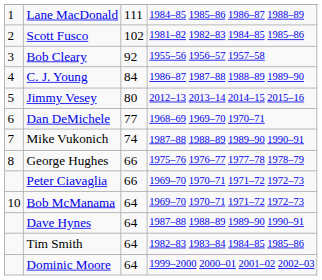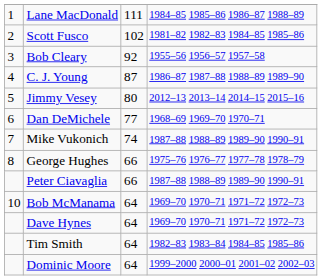 <table class="wikitable">
 <tr>
 </tr>
 <tr>
 <td>1</td>
 <td><a href='#'>Lane MacDonald</a></td>
 <td>111</td>
 <td style="font-size:80%;"><a href='#'>1984–85</a> <a href='#'>1985–86</a> <a href='#'>1986–87</a> <a href='#'>1988–89</a></td>
 </tr>
 <tr>
 <td>2</td>
 <td><a href='#'>Scott Fusco</a></td>
 <td>102</td>
 <td style="font-size:80%;"><a href='#'>1981–82</a> <a href='#'>1982–83</a> <a href='#'>1984–85</a> <a href='#'>1985–86</a></td>
 </tr>
 <tr>
 <td>3</td>
 <td><a href='#'>Bob Cleary</a></td>
 <td>92</td>
 <td style="font-size:80%;"><a href='#'>1955–56</a> <a href='#'>1956–57</a> <a href='#'>1957–58</a></td>
 </tr>
 <tr>
 <td>4</td>
 <td><a href='#'>C. J. Young</a></td>
-<td>84</td>
+<td>87</td>
 <td style="font-size:80%;"><a href='#'>1986–87</a> <a href='#'>1987–88</a> <a href='#'>1988–89</a> <a href='#'>1989–90</a></td>
 </tr>
 <tr>
 <td>5</td>
 <td><a href='#'>Jimmy Vesey</a></td>
 <td>80</td>
 <td style="font-size:80%;"><a href='#'>2012–13</a> <a href='#'>2013–14</a> <a href='#'>2014–15</a> <a href='#'>2015–16</a></td>
 </tr>
 <tr>
 <td>6</td>
 <td><a href='#'>Dan DeMichele</a></td>
 <td>77</td>
 <td style="font-size:80%;"><a href='#'>1968–69</a> <a href='#'>1969–70</a> <a href='#'>1970–71</a></td>
 </tr>
 <tr>
 <td>7</td>
 <td>Mike Vukonich</td>
 <td>74</td>
 <td style="font-size:80%;"><a href='#'>1987–88</a> <a href='#'>1988–89</a> <a href='#'>1989–90</a> <a href='#'>1990–91</a></td>
 </tr>
 <tr>
 <td>8</td>
 <td>George Hughes</td>
 <td>66</td>
 <td style="font-size:80%;"><a href='#'>1975–76</a> <a href='#'>1976–77</a> <a href='#'>1977–78</a> <a href='#'>1978–79</a></td>
 </tr>
 <tr>
 <td></td>
 <td><a href='#'>Peter Ciavaglia</a></td>
 <td>66</td>
-<td style="font-size:80%;"><a href='#'>1969–70</a> <a href='#'>1970–71</a> <a href='#'>1971–72</a> <a href='#'>1972–73</a></td>
+<td style="font-size:80%;"><a href='#'>1987–88</a> <a href='#'>1988–89</a> <a href='#'>1989–90</a> <a href='#'>1990–91</a></td>
 </tr>
 <tr>
 <td>10</td>
 <td><a href='#'>Bob McManama</a></td>
 <td>64</td>
 <td style="font-size:80%;"><a href='#'>1969–70</a> <a href='#'>1970–71</a> <a href='#'>1971–72</a> <a href='#'>1972–73</a></td>
 </tr>
 <tr>
 <td></td>
 <td><a href='#'>Dave Hynes</a></td>
 <td>64</td>
-<td style="font-size:80%;"><a href='#'>1987–88</a> <a href='#'>1988–89</a> <a href='#'>1989–90</a> <a href='#'>1990–91</a></td>
+<td style="font-size:80%;"><a href='#'>1969–70</a> <a href='#'>1970–71</a> <a href='#'>1971–72</a> <a href='#'>1972–73</a></td>
 </tr>
 <tr>
 <td></td>
 <td>Tim Smith</td>
 <td>64</td>
 <td style="font-size:80%;"><a href='#'>1982–83</a> <a href='#'>1983–84</a> <a href='#'>1984–85</a> <a href='#'>1985–86</a></td>
 </tr>
 <tr>
 <td></td>
 <td><a href='#'>Dominic Moore</a></td>
 <td>64</td>
 <td style="font-size:80%;"><a href='#'>1999–2000</a> <a href='#'>2000–01</a> <a href='#'>2001–02</a> <a href='#'>2002–03</a></td>
 </tr>
 </table>
